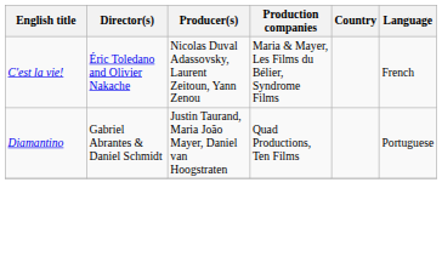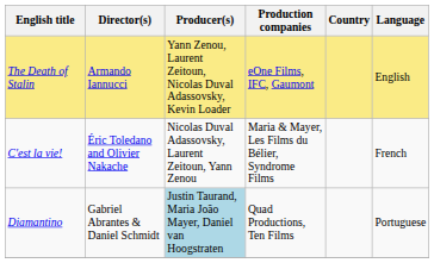 <table class="sortable wikitable" width="95%" cellpadding="5">
 <tr>
 <th width="20%">English title</th>
 <th width="20%">Director(s)</th>
 <th width="20%">Producer(s)</th>
 <th width="20%">Production companies</th>
 <th width="10%">Country</th>
 <th width="10%">Language</th>
+</tr>
+<tr style="background:#FAEB86">
+<td><em><a href='#'>The Death of Stalin</a></em></td>
+<td><a href='#'>Armando Iannucci</a></td>
+<td>Yann Zenou, Laurent Zeitoun, Nicolas Duval Adassovsky, Kevin Loader</td>
+<td><a href='#'>eOne Films</a>, <a href='#'>IFC</a>, <a href='#'>Gaumont</a></td>
+<td>  </td>
+<td>English</td>
 </tr>
 <tr>
 <td><em><a href='#'>C'est la vie!</a></em></td>
 <td><a href='#'>Éric Toledano and Olivier Nakache</a></td>
 <td>Nicolas Duval Adassovsky, Laurent Zeitoun, Yann Zenou</td>
 <td>Maria & Mayer, Les Films du Bélier, Syndrome Films</td>
 <td></td>
 <td>French</td>
 </tr>
 <tr>
 <td><em><a href='#'>Diamantino</a></em></td>
 <td>Gabriel Abrantes & Daniel Schmidt</td>
-<td>Justin Taurand, Maria João Mayer, Daniel van Hoogstraten</td>
+<td style="background: lightblue;">Justin Taurand, Maria João Mayer, Daniel van Hoogstraten</td>
 <td>Quad Productions, Ten Films</td>
 <td>  </td>
 <td>Portuguese</td>
 </tr>
 <tr>
 </tr>
 </table>
